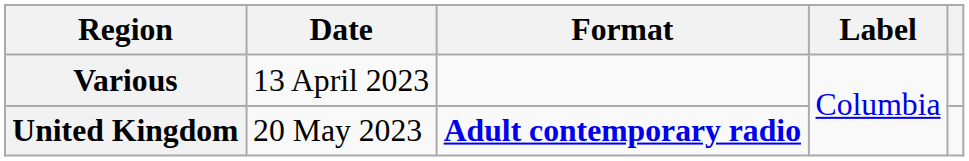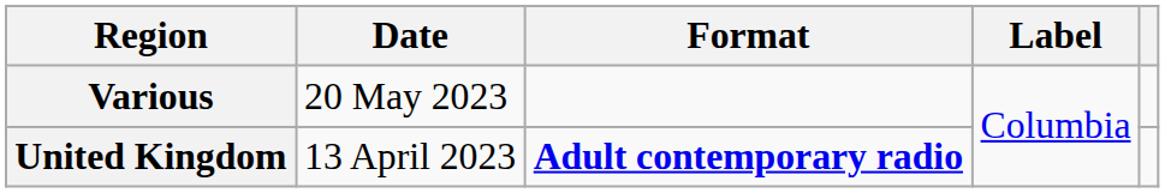 <table class="wikitable plainrowheaders">
 <tr>
 <th scope="col">Region</th>
 <th scope="col">Date</th>
 <th scope="col">Format</th>
 <th scope="col">Label</th>
 <th scope="col" class="unsortable"></th>
 </tr>
 <tr>
 <th scope="row">Various</th>
-<td>13 April 2023</td>
+<td>20 May 2023</td>
 <td></td>
 <td rowspan="2"><a href='#'>Columbia</a></td>
 <td></td>
 </tr>
 <tr>
 <th scope="row">United Kingdom</th>
-<td>20 May 2023</td>
+<td>13 April 2023</td>
 <td><strong><a href='#'>Adult contemporary radio</a></strong></td>
 <td></td>
 </tr>
 </table>
